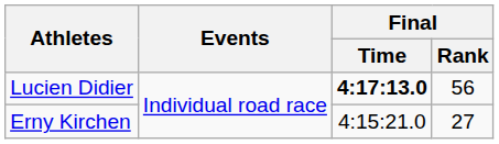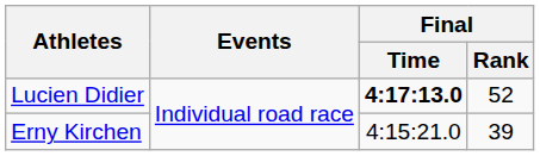 <table class=wikitable style=font-size:90%>
 <tr>
 <th rowspan=2>Athletes</th>
 <th rowspan=2>Events</th>
 <th colspan=2>Final</th>
 </tr>
 <tr>
 <th>Time</th>
 <th>Rank</th>
 </tr>
 <tr>
 <td rowspan=1><a href='#'>Lucien Didier</a></td>
 <td rowspan=2><a href='#'>Individual road race</a></td>
 <td align=center><strong>4:17:13.0</strong></td>
-<td align=center>56</td>
+<td align=center>52</td>
 </tr>
 <tr>
 <td rowspan=1><a href='#'>Erny Kirchen</a></td>
 <td align=center>4:15:21.0</td>
-<td align=center>27</td>
+<td align=center>39</td>
 </tr>
 </table>
